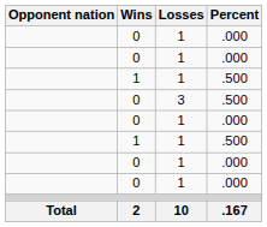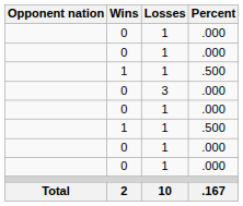 <table class=wikitable>
 <tr>
 <th>Opponent nation</th>
 <th>Wins</th>
 <th>Losses</th>
 <th>Percent</th>
 </tr>
 <tr align=center>
 <td align=left></td>
 <td>0</td>
 <td>1</td>
 <td>.000</td>
 </tr>
 <tr align=center>
 <td align=left></td>
 <td>0</td>
 <td>1</td>
 <td>.000</td>
 </tr>
 <tr align=center>
 <td align=left></td>
 <td>1</td>
 <td>1</td>
 <td>.500</td>
 </tr>
 <tr align=center>
 <td align=left></td>
 <td>0</td>
 <td>3</td>
-<td>.500</td>
+<td>.000</td>
 </tr>
 <tr align=center>
 <td align=left></td>
 <td>0</td>
 <td>1</td>
 <td>.000</td>
 </tr>
 <tr align=center>
 <td align=left></td>
 <td>1</td>
 <td>1</td>
 <td>.500</td>
 </tr>
 <tr align=center>
 <td align=left></td>
 <td>0</td>
 <td>1</td>
 <td>.000</td>
 </tr>
 <tr align=center>
 <td align=left></td>
 <td>0</td>
 <td>1</td>
 <td>.000</td>
 </tr>
 <tr>
 <td colspan=4 bgcolor=lightgray></td>
 </tr>
 <tr>
 <th>Total</th>
 <th>2</th>
 <th>10</th>
 <th>.167</th>
 </tr>
 </table>
